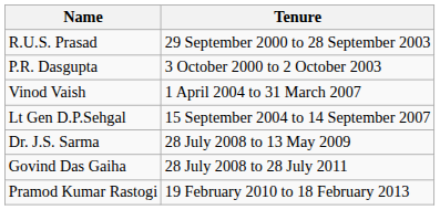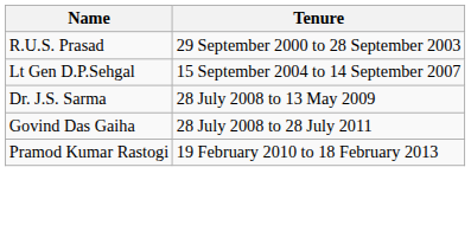 <table class="wikitable">
 <tr>
 <th>Name</th>
 <th>Tenure</th>
 </tr>
 <tr>
 <td>R.U.S. Prasad</td>
 <td>29 September 2000 to 28 September 2003</td>
-</tr>
-<tr>
-<td>P.R. Dasgupta</td>
-<td>3 October 2000 to 2 October 2003</td>
-</tr>
-<tr>
-<td>Vinod Vaish</td>
-<td>1 April 2004 to 31 March 2007</td>
 </tr>
 <tr>
 <td>Lt Gen D.P.Sehgal</td>
 <td>15 September 2004 to 14 September 2007</td>
 </tr>
 <tr>
 <td>Dr. J.S. Sarma</td>
 <td>28 July 2008 to 13 May 2009</td>
 </tr>
 <tr>
 <td>Govind Das Gaiha</td>
 <td>28 July 2008 to 28 July 2011</td>
 </tr>
 <tr>
 <td>Pramod Kumar Rastogi</td>
 <td>19 February 2010 to 18 February 2013</td>
 </tr>
 </table>
